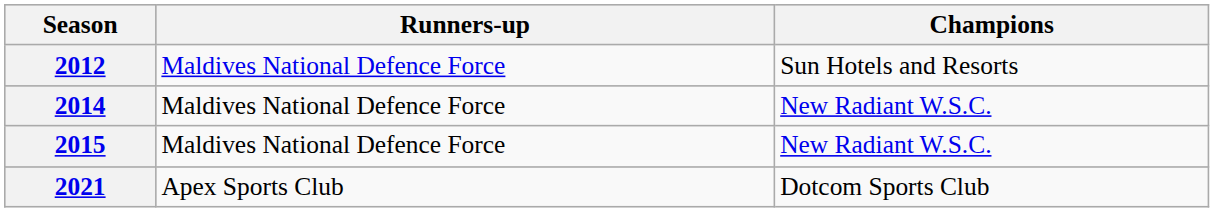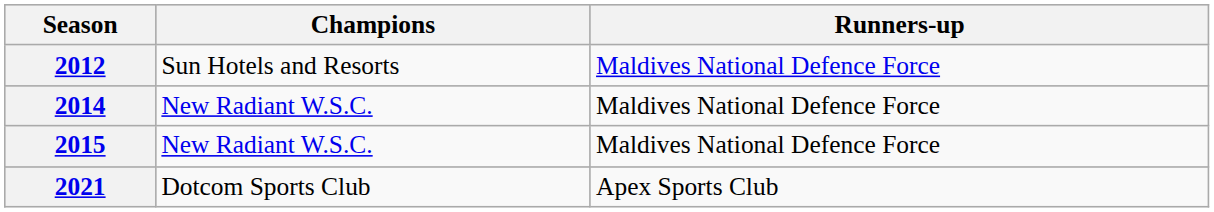 <table class=wikitable width=60%>
 <tr>
 <th>Season</th>
+<th>Champions</th>
 <th>Runners-up</th>
-<th>Champions</th>
 </tr>
 <tr>
 <th><a href='#'>2012</a></th>
+<td>Sun Hotels and Resorts</td>
 <td><a href='#'>Maldives National Defence Force</a></td>
-<td>Sun Hotels and Resorts</td>
 </tr>
 <tr>
 <th><a href='#'>2014</a></th>
+<td><a href='#'>New Radiant W.S.C.</a></td>
 <td>Maldives National Defence Force</td>
-<td><a href='#'>New Radiant W.S.C.</a></td>
 </tr>
 <tr>
 <th><a href='#'>2015</a></th>
+<td><a href='#'>New Radiant W.S.C.</a></td>
 <td>Maldives National Defence Force</td>
-<td><a href='#'>New Radiant W.S.C.</a></td>
 </tr>
 <tr>
 <th><a href='#'>2021</a></th>
+<td>Dotcom Sports Club</td>
 <td>Apex Sports Club</td>
-<td>Dotcom Sports Club</td>
 </tr>
 </table>
